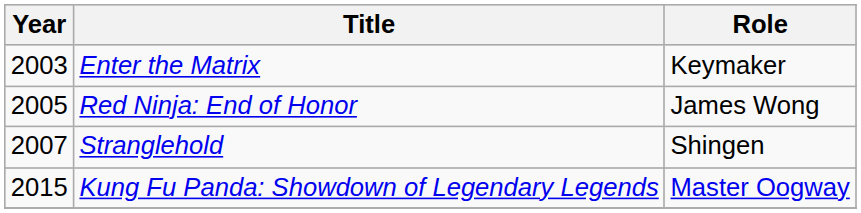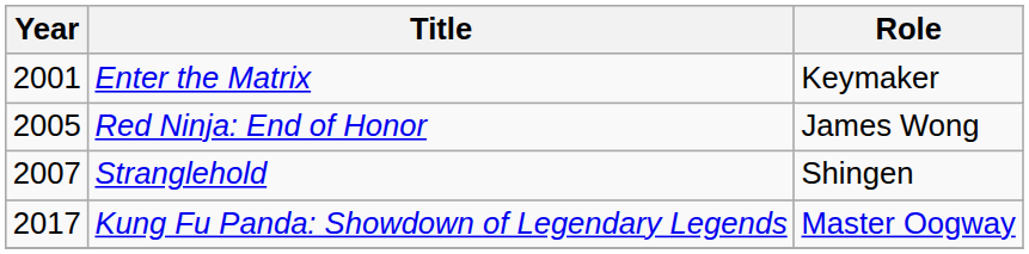 <table class="wikitable sortable">
 <tr>
 <th>Year</th>
 <th>Title</th>
 <th>Role</th>
 </tr>
 <tr align="center">
-<td align="center">2003</td>
+<td align="center">2001</td>
 <td align="left"><em><a href='#'>Enter the Matrix</a></em></td>
 <td align="left">Keymaker</td>
 </tr>
 <tr align="center">
 <td align="center">2005</td>
 <td align="left"><em><a href='#'>Red Ninja: End of Honor</a></em></td>
 <td align="left">James Wong</td>
 </tr>
 <tr align="center">
 <td align="center">2007</td>
 <td align="left"><em><a href='#'>Stranglehold</a></em></td>
 <td align="left">Shingen</td>
 </tr>
 <tr align="center">
-<td align="center">2015</td>
+<td align="center">2017</td>
 <td align="left"><em><a href='#'>Kung Fu Panda: Showdown of Legendary Legends</a></em></td>
 <td align="left"><a href='#'>Master Oogway</a></td>
 </tr>
 <tr align="center">
 </tr>
 <tr align="center" | 2023 || align="left"| >
 </tr>
 </table>
